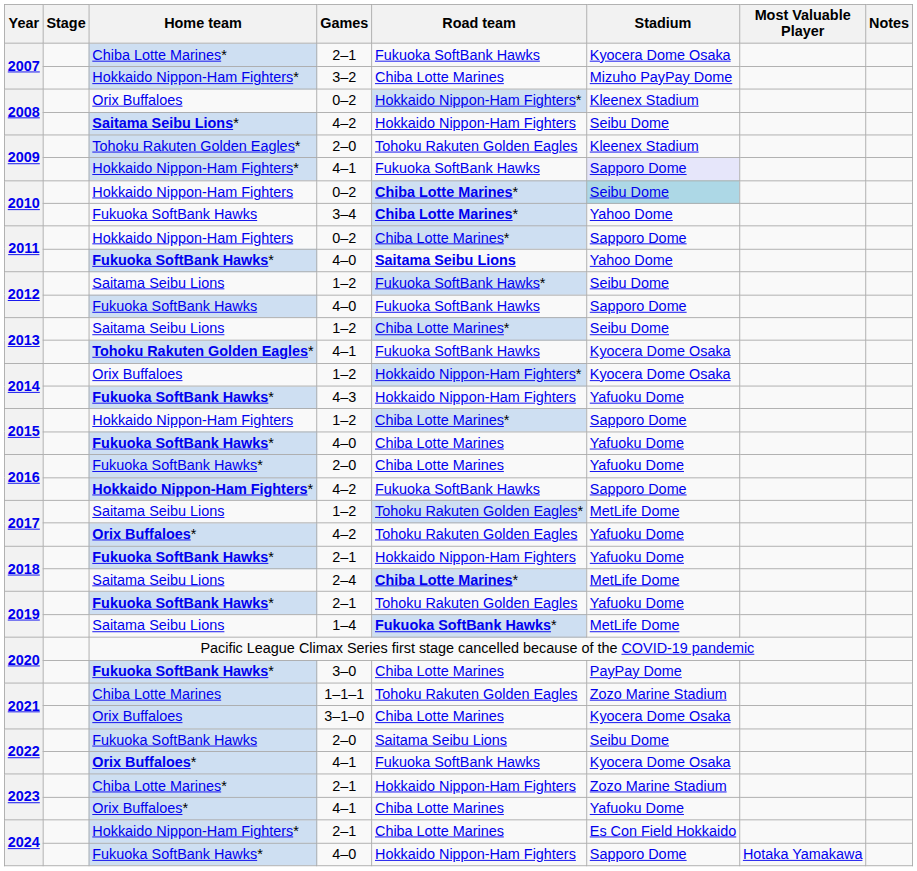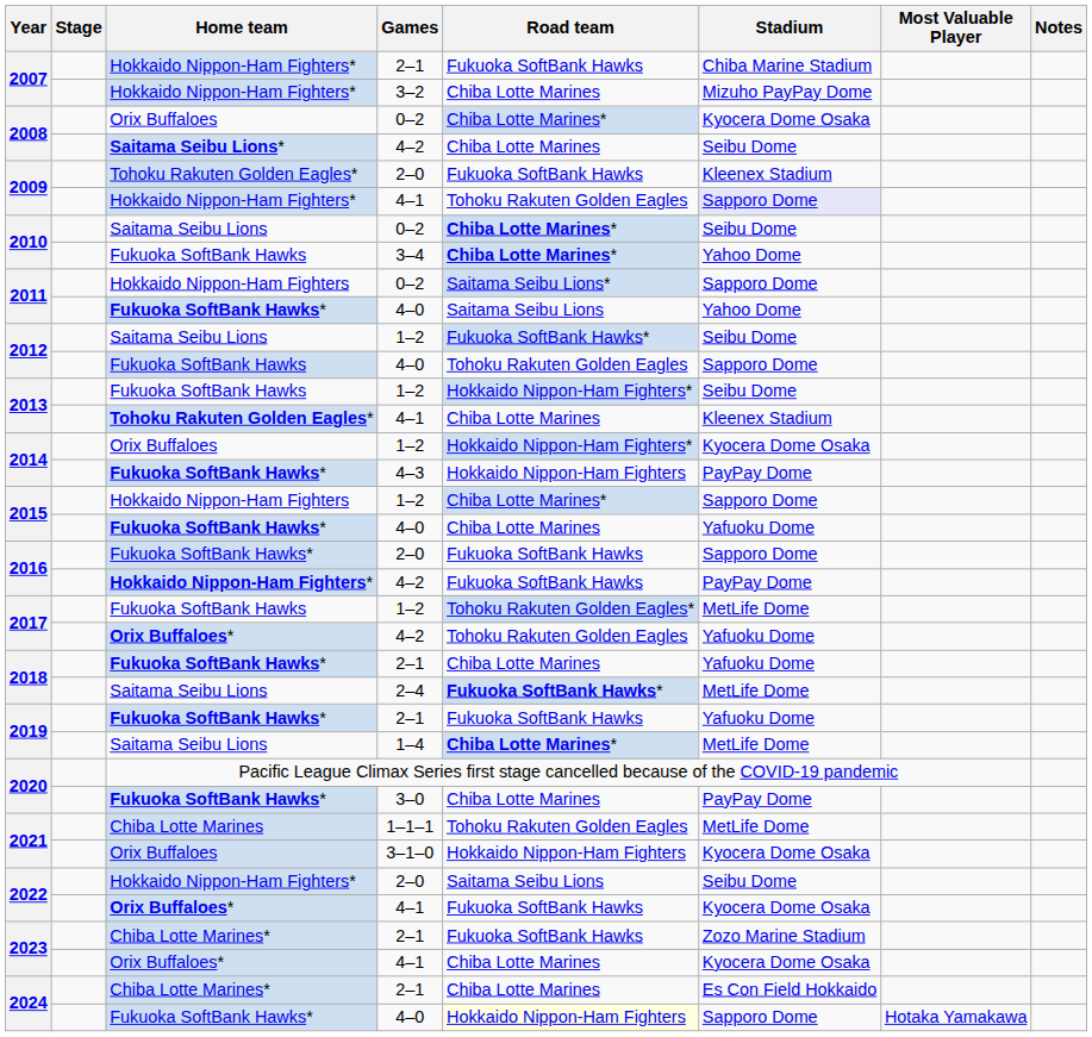 <table class="wikitable sortable plainrowheaders">
 <tr>
 <th scope="col">Year</th>
 <th scope="col">Stage</th>
 <th scope="col">Home team</th>
 <th scope="col" class="unsortable">Games</th>
 <th scope="col">Road team</th>
 <th scope="col">Stadium</th>
 <th scope="col">Most Valuable<br>Player</th>
 <th scope="col" class="unsortable">Notes</th>
 </tr>
 <tr>
 <th scope="row" style="text-align:center" rowspan="2"><a href='#'>2007</a></th>
 <td style="text-align:center"></td>
-<td style="background: #cedff2"><a href='#'>Chiba Lotte Marines</a>*</td>
+<td style="background: #cedff2"><a href='#'>Hokkaido Nippon-Ham Fighters</a>*</td>
 <td align="center">2–1</td>
 <td><a href='#'>Fukuoka SoftBank Hawks</a></td>
-<td><a href='#'>Kyocera Dome Osaka</a></td>
+<td><a href='#'>Chiba Marine Stadium</a></td>
 <td></td>
 <td align="center"></td>
 </tr>
 <tr>
 <td style="text-align:center"></td>
 <td style="background: #cedff2"><a href='#'>Hokkaido Nippon-Ham Fighters</a>*</td>
 <td align="center">3–2</td>
 <td><a href='#'>Chiba Lotte Marines</a></td>
 <td><a href='#'>Mizuho PayPay Dome</a></td>
 <td></td>
 <td align="center"></td>
 </tr>
 <tr>
 <th scope="row" style="text-align:center" rowspan="2"><a href='#'>2008</a></th>
 <td style="text-align:center"></td>
 <td><a href='#'>Orix Buffaloes</a></td>
 <td align="center">0–2</td>
-<td style="background: #cedff2"><a href='#'>Hokkaido Nippon-Ham Fighters</a>*</td>
-<td><a href='#'>Kleenex Stadium</a></td>
+<td style="background: #cedff2"><a href='#'>Chiba Lotte Marines</a>*</td>
+<td><a href='#'>Kyocera Dome Osaka</a></td>
 <td></td>
 <td align="center"></td>
 </tr>
 <tr>
 <td style="text-align:center"></td>
 <td style="background: #cedff2"><strong><a href='#'>Saitama Seibu Lions</a></strong>*</td>
 <td align="center">4–2</td>
-<td><a href='#'>Hokkaido Nippon-Ham Fighters</a></td>
+<td><a href='#'>Chiba Lotte Marines</a></td>
 <td><a href='#'>Seibu Dome</a></td>
 <td></td>
 <td align="center"></td>
 </tr>
 <tr>
 <th scope="row" style="text-align:center" rowspan="2"><a href='#'>2009</a></th>
 <td style="text-align:center"></td>
 <td style="background: #cedff2"><a href='#'>Tohoku Rakuten Golden Eagles</a>*</td>
 <td align="center">2–0</td>
-<td><a href='#'>Tohoku Rakuten Golden Eagles</a></td>
+<td><a href='#'>Fukuoka SoftBank Hawks</a></td>
 <td><a href='#'>Kleenex Stadium</a></td>
 <td></td>
 <td align="center"></td>
 </tr>
 <tr>
 <td style="text-align:center"></td>
 <td style="background: #cedff2"><a href='#'>Hokkaido Nippon-Ham Fighters</a>*</td>
 <td align="center">4–1</td>
-<td><a href='#'>Fukuoka SoftBank Hawks</a></td>
+<td><a href='#'>Tohoku Rakuten Golden Eagles</a></td>
 <td style="background: lavender;"><a href='#'>Sapporo Dome</a></td>
 <td></td>
 <td align="center"></td>
 </tr>
 <tr>
 <th scope="row" style="text-align:center" rowspan="2"><a href='#'>2010</a></th>
 <td style="text-align:center"></td>
-<td><a href='#'>Hokkaido Nippon-Ham Fighters</a></td>
+<td><a href='#'>Saitama Seibu Lions</a></td>
 <td align="center">0–2</td>
 <td style="background: #cedff2"><strong><a href='#'>Chiba Lotte Marines</a></strong>*</td>
-<td style="background: lightblue;"><a href='#'>Seibu Dome</a></td>
+<td><a href='#'>Seibu Dome</a></td>
 <td></td>
 <td align="center"></td>
 </tr>
 <tr>
 <td style="text-align:center"></td>
 <td><a href='#'>Fukuoka SoftBank Hawks</a></td>
 <td align="center">3–4</td>
 <td style="background: #cedff2"><strong><a href='#'>Chiba Lotte Marines</a></strong>*</td>
 <td><a href='#'>Yahoo Dome</a></td>
 <td></td>
 <td align="center"></td>
 </tr>
 <tr>
 <th scope="row" style="text-align:center" rowspan="2"><a href='#'>2011</a></th>
 <td style="text-align:center"></td>
 <td><a href='#'>Hokkaido Nippon-Ham Fighters</a></td>
 <td align="center">0–2</td>
-<td style="background: #cedff2"><a href='#'>Chiba Lotte Marines</a>*</td>
+<td style="background: #cedff2"><a href='#'>Saitama Seibu Lions</a>*</td>
 <td><a href='#'>Sapporo Dome</a></td>
 <td></td>
 <td align="center"></td>
 </tr>
 <tr>
 <td style="text-align:center"></td>
 <td style="background: #cedff2"><strong><a href='#'>Fukuoka SoftBank Hawks</a></strong>*</td>
 <td align="center">4–0</td>
-<td><strong><a href='#'>Saitama Seibu Lions</a></strong></td>
+<td><a href='#'>Saitama Seibu Lions</a></td>
 <td><a href='#'>Yahoo Dome</a></td>
 <td></td>
 <td align="center"></td>
 </tr>
 <tr>
 <th scope="row" style="text-align:center" rowspan="2"><a href='#'>2012</a></th>
 <td style="text-align:center"></td>
 <td><a href='#'>Saitama Seibu Lions</a></td>
 <td align="center">1–2</td>
 <td style="background: #cedff2"><a href='#'>Fukuoka SoftBank Hawks</a>*</td>
 <td><a href='#'>Seibu Dome</a></td>
 <td></td>
 <td align="center"></td>
 </tr>
 <tr>
 <td style="text-align:center"></td>
 <td style="background: #cedff2"><a href='#'>Fukuoka SoftBank Hawks</a></td>
 <td align="center">4–0</td>
-<td><a href='#'>Fukuoka SoftBank Hawks</a></td>
+<td><a href='#'>Tohoku Rakuten Golden Eagles</a></td>
 <td><a href='#'>Sapporo Dome</a></td>
 <td></td>
 <td align="center"></td>
 </tr>
 <tr>
 <th scope="row" style="text-align:center" rowspan="2"><a href='#'>2013</a></th>
 <td style="text-align:center"></td>
-<td><a href='#'>Saitama Seibu Lions</a></td>
+<td><a href='#'>Fukuoka SoftBank Hawks</a></td>
 <td align="center">1–2</td>
-<td style="background: #cedff2"><a href='#'>Chiba Lotte Marines</a>*</td>
+<td style="background: #cedff2"><a href='#'>Hokkaido Nippon-Ham Fighters</a>*</td>
 <td><a href='#'>Seibu Dome</a></td>
 <td></td>
 <td align="center"></td>
 </tr>
 <tr>
 <td style="text-align:center"></td>
 <td style="background: #cedff2"><strong><a href='#'>Tohoku Rakuten Golden Eagles</a></strong>*</td>
 <td align="center">4–1</td>
-<td><a href='#'>Fukuoka SoftBank Hawks</a></td>
-<td><a href='#'>Kyocera Dome Osaka</a></td>
+<td><a href='#'>Chiba Lotte Marines</a></td>
+<td><a href='#'>Kleenex Stadium</a></td>
 <td></td>
 <td align="center"></td>
 </tr>
 <tr>
 <th scope="row" style="text-align:center" rowspan="2"><a href='#'>2014</a></th>
 <td style="text-align:center"></td>
 <td><a href='#'>Orix Buffaloes</a></td>
 <td align="center">1–2</td>
 <td style="background: #cedff2"><a href='#'>Hokkaido Nippon-Ham Fighters</a>*</td>
 <td><a href='#'>Kyocera Dome Osaka</a></td>
 <td></td>
 <td align="center"></td>
 </tr>
 <tr>
 <td style="text-align:center"></td>
 <td style="background: #cedff2"><strong><a href='#'>Fukuoka SoftBank Hawks</a></strong>*</td>
 <td align="center">4–3</td>
 <td><a href='#'>Hokkaido Nippon-Ham Fighters</a></td>
-<td><a href='#'>Yafuoku Dome</a></td>
+<td><a href='#'>PayPay Dome</a></td>
 <td></td>
 <td align="center"></td>
 </tr>
 <tr>
 <th scope="row" style="text-align:center" rowspan="2"><a href='#'>2015</a></th>
 <td style="text-align:center"></td>
 <td><a href='#'>Hokkaido Nippon-Ham Fighters</a></td>
 <td align="center">1–2</td>
 <td style="background: #cedff2"><a href='#'>Chiba Lotte Marines</a>*</td>
 <td><a href='#'>Sapporo Dome</a></td>
 <td></td>
 <td align="center"></td>
 </tr>
 <tr>
 <td style="text-align:center"></td>
 <td style="background: #cedff2"><strong><a href='#'>Fukuoka SoftBank Hawks</a></strong>*</td>
 <td align="center">4–0</td>
 <td><a href='#'>Chiba Lotte Marines</a></td>
 <td><a href='#'>Yafuoku Dome</a></td>
 <td></td>
 <td align="center"></td>
 </tr>
 <tr>
 <th scope="row" style="text-align:center" rowspan="2"><a href='#'>2016</a></th>
 <td style="text-align:center"></td>
 <td style="background: #cedff2"><a href='#'>Fukuoka SoftBank Hawks</a>*</td>
 <td align="center">2–0</td>
-<td><a href='#'>Chiba Lotte Marines</a></td>
-<td><a href='#'>Yafuoku Dome</a></td>
+<td><a href='#'>Fukuoka SoftBank Hawks</a></td>
+<td><a href='#'>Sapporo Dome</a></td>
 <td></td>
 <td align="center"></td>
 </tr>
 <tr>
 <td style="text-align:center"></td>
 <td style="background: #cedff2"><strong><a href='#'>Hokkaido Nippon-Ham Fighters</a></strong>*</td>
 <td align="center">4–2</td>
 <td><a href='#'>Fukuoka SoftBank Hawks</a></td>
-<td><a href='#'>Sapporo Dome</a></td>
+<td><a href='#'>PayPay Dome</a></td>
 <td></td>
 <td align="center"></td>
 </tr>
 <tr>
 <th scope="row" style="text-align:center" rowspan="2"><a href='#'>2017</a></th>
 <td style="text-align:center"></td>
-<td><a href='#'>Saitama Seibu Lions</a></td>
+<td><a href='#'>Fukuoka SoftBank Hawks</a></td>
 <td align="center">1–2</td>
 <td style="background: #cedff2"><a href='#'>Tohoku Rakuten Golden Eagles</a>*</td>
 <td><a href='#'>MetLife Dome</a></td>
 <td></td>
 <td align="center"></td>
 </tr>
 <tr>
 <td style="text-align:center"></td>
 <td style="background: #cedff2"><strong><a href='#'>Orix Buffaloes</a></strong>*</td>
 <td align="center">4–2</td>
 <td><a href='#'>Tohoku Rakuten Golden Eagles</a></td>
 <td><a href='#'>Yafuoku Dome</a></td>
 <td></td>
 <td align="center"></td>
 </tr>
 <tr>
 <th scope="row" style="text-align:center" rowspan="2"><a href='#'>2018</a></th>
 <td style="text-align:center"></td>
 <td style="background: #cedff2"><strong><a href='#'>Fukuoka SoftBank Hawks</a></strong>*</td>
 <td align="center">2–1</td>
-<td><a href='#'>Hokkaido Nippon-Ham Fighters</a></td>
+<td><a href='#'>Chiba Lotte Marines</a></td>
 <td><a href='#'>Yafuoku Dome</a></td>
 <td></td>
 <td align="center"></td>
 </tr>
 <tr>
 <td style="text-align:center"></td>
 <td><a href='#'>Saitama Seibu Lions</a></td>
 <td align="center">2–4</td>
-<td style="background: #cedff2"><strong><a href='#'>Chiba Lotte Marines</a></strong>*</td>
+<td style="background: #cedff2"><strong><a href='#'>Fukuoka SoftBank Hawks</a></strong>*</td>
 <td><a href='#'>MetLife Dome</a></td>
 <td></td>
 <td align="center"></td>
 </tr>
 <tr>
 <th scope="row" style="text-align:center" rowspan="2"><a href='#'>2019</a></th>
 <td style="text-align:center"></td>
 <td style="background: #cedff2"><strong><a href='#'>Fukuoka SoftBank Hawks</a></strong>*</td>
 <td align="center">2–1</td>
-<td><a href='#'>Tohoku Rakuten Golden Eagles</a></td>
+<td><a href='#'>Fukuoka SoftBank Hawks</a></td>
 <td><a href='#'>Yafuoku Dome</a></td>
 <td></td>
 <td align="center"></td>
 </tr>
 <tr>
 <td style="text-align:center"></td>
 <td><a href='#'>Saitama Seibu Lions</a></td>
 <td align="center">1–4</td>
-<td style="background: #cedff2"><strong><a href='#'>Fukuoka SoftBank Hawks</a></strong>*</td>
+<td style="background: #cedff2"><strong><a href='#'>Chiba Lotte Marines</a></strong>*</td>
 <td><a href='#'>MetLife Dome</a></td>
 <td></td>
 <td align="center"></td>
 </tr>
 <tr>
 <th scope="row" style="text-align:center" rowspan="2"><a href='#'>2020</a></th>
 <td style="text-align:center"></td>
 <td style="text-align:center" colspan=5>Pacific League Climax Series first stage cancelled because of the <a href='#'>COVID-19 pandemic</a></td>
 <td align="center"></td>
 </tr>
 <tr>
 <td style="text-align:center"></td>
 <td style="background: #cedff2"><strong><a href='#'>Fukuoka SoftBank Hawks</a></strong>*</td>
 <td align="center">3–0</td>
 <td><a href='#'>Chiba Lotte Marines</a></td>
 <td><a href='#'>PayPay Dome</a></td>
 <td></td>
 <td align="center"></td>
 </tr>
 <tr>
 <th scope="row" style="text-align:center" rowspan="2"><a href='#'>2021</a></th>
 <td style="text-align:center"></td>
 <td style="background: #cedff2"><a href='#'>Chiba Lotte Marines</a></td>
 <td align="center">1–1–1</td>
 <td><a href='#'>Tohoku Rakuten Golden Eagles</a></td>
-<td><a href='#'>Zozo Marine Stadium</a></td>
+<td><a href='#'>MetLife Dome</a></td>
 <td></td>
 <td align="center"></td>
 </tr>
 <tr>
 <td style="text-align:center"></td>
 <td style="background: #cedff2"><a href='#'>Orix Buffaloes</a></td>
 <td align="center">3–1–0</td>
-<td><a href='#'>Chiba Lotte Marines</a></td>
+<td><a href='#'>Hokkaido Nippon-Ham Fighters</a></td>
 <td><a href='#'>Kyocera Dome Osaka</a></td>
 <td></td>
 <td align="center"></td>
 </tr>
 <tr>
 <th scope="row" style="text-align:center" rowspan="2"><a href='#'>2022</a></th>
 <td style="text-align:center"></td>
-<td style="background: #cedff2"><a href='#'>Fukuoka SoftBank Hawks</a></td>
+<td style="background: #cedff2"><a href='#'>Hokkaido Nippon-Ham Fighters</a>*</td>
 <td align="center">2–0</td>
 <td><a href='#'>Saitama Seibu Lions</a></td>
 <td><a href='#'>Seibu Dome</a></td>
 <td></td>
 <td align="center"></td>
 </tr>
 <tr>
 <td style="text-align:center"></td>
 <td style="background: #cedff2"><strong><a href='#'>Orix Buffaloes</a></strong>*</td>
 <td align="center">4–1</td>
 <td><a href='#'>Fukuoka SoftBank Hawks</a></td>
 <td><a href='#'>Kyocera Dome Osaka</a></td>
 <td></td>
 <td align="center"></td>
 </tr>
 <tr>
 <th scope="row" style="text-align:center" rowspan="2"><a href='#'>2023</a></th>
 <td style="text-align:center"></td>
 <td style="background: #cedff2"><a href='#'>Chiba Lotte Marines</a>*</td>
 <td align="center">2–1</td>
-<td><a href='#'>Hokkaido Nippon-Ham Fighters</a></td>
+<td><a href='#'>Fukuoka SoftBank Hawks</a></td>
 <td><a href='#'>Zozo Marine Stadium</a></td>
 <td></td>
 <td align="center"></td>
 </tr>
 <tr>
 <td style="text-align:center"></td>
 <td style="background: #cedff2"><a href='#'>Orix Buffaloes</a>*</td>
 <td align="center">4–1</td>
 <td><a href='#'>Chiba Lotte Marines</a></td>
-<td><a href='#'>Yafuoku Dome</a></td>
+<td><a href='#'>Kyocera Dome Osaka</a></td>
 <td></td>
 <td align="center"></td>
 </tr>
 <tr>
 <th scope="row" style="text-align:center" rowspan="2"><a href='#'>2024</a></th>
 <td style="text-align:center"></td>
-<td style="background: #cedff2"><a href='#'>Hokkaido Nippon-Ham Fighters</a>*</td>
+<td style="background: #cedff2"><a href='#'>Chiba Lotte Marines</a>*</td>
 <td align="center">2–1</td>
 <td><a href='#'>Chiba Lotte Marines</a></td>
 <td><a href='#'>Es Con Field Hokkaido</a></td>
 <td></td>
 <td align="center"></td>
 </tr>
 <tr>
 <td style="text-align:center"></td>
 <td style="background: #cedff2"><a href='#'>Fukuoka SoftBank Hawks</a>*</td>
 <td align="center">4–0</td>
-<td><a href='#'>Hokkaido Nippon-Ham Fighters</a></td>
+<td style="background: lightyellow;"><a href='#'>Hokkaido Nippon-Ham Fighters</a></td>
 <td><a href='#'>Sapporo Dome</a></td>
 <td><a href='#'>Hotaka Yamakawa</a></td>
 <td align="center"></td>
 </tr>
 </table>
